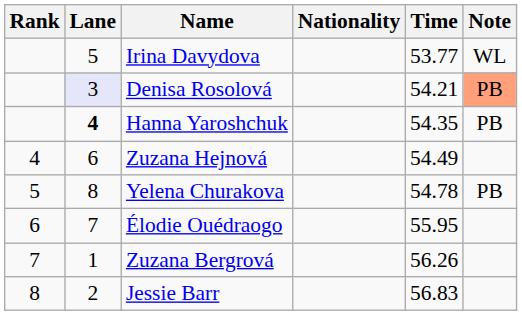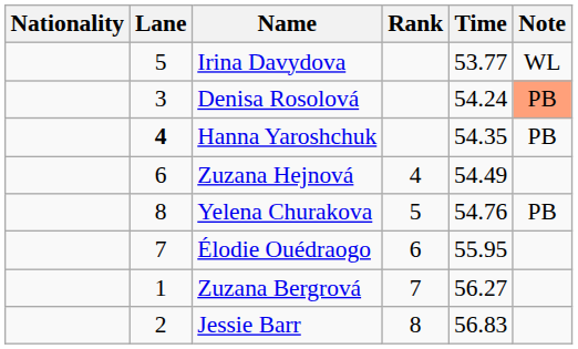 <table class="wikitable sortable" style="text-align:center">
 <tr>
-<th>Rank</th>
+<th>Nationality</th>
 <th>Lane</th>
 <th>Name</th>
-<th>Nationality</th>
+<th>Rank</th>
 <th>Time</th>
 <th>Note</th>
 </tr>
 <tr>
-<td></td>
+<td align=left></td>
 <td>5</td>
 <td align="left"><a href='#'>Irina Davydova</a></td>
-<td align=left></td>
+<td></td>
 <td>53.77</td>
 <td>WL</td>
 </tr>
 <tr>
+<td align=left></td>
+<td>3</td>
+<td align="left"><a href='#'>Denisa Rosolová</a></td>
 <td></td>
-<td style="background: lavender;">3</td>
-<td align="left"><a href='#'>Denisa Rosolová</a></td>
-<td align=left></td>
-<td>54.21</td>
+<td>54.24</td>
 <td style="background: lightsalmon;">PB</td>
 </tr>
 <tr>
-<td></td>
+<td align=left></td>
 <td><strong>4</strong></td>
 <td align="left"><a href='#'>Hanna Yaroshchuk</a></td>
-<td align=left></td>
+<td></td>
 <td>54.35</td>
 <td>PB</td>
 </tr>
 <tr>
-<td>4</td>
+<td align=left></td>
 <td>6</td>
 <td align="left"><a href='#'>Zuzana Hejnová</a></td>
-<td align=left></td>
+<td>4</td>
 <td>54.49</td>
 <td></td>
 </tr>
 <tr>
-<td>5</td>
+<td align=left></td>
 <td>8</td>
 <td align="left"><a href='#'>Yelena Churakova</a></td>
-<td align=left></td>
-<td>54.78</td>
+<td>5</td>
+<td>54.76</td>
 <td>PB</td>
 </tr>
 <tr>
-<td>6</td>
+<td align=left></td>
 <td>7</td>
 <td align="left"><a href='#'>Élodie Ouédraogo</a></td>
-<td align=left></td>
+<td>6</td>
 <td>55.95</td>
 <td></td>
 </tr>
 <tr>
-<td>7</td>
+<td align=left></td>
 <td>1</td>
 <td align="left"><a href='#'>Zuzana Bergrová</a></td>
-<td align=left></td>
-<td>56.26</td>
+<td>7</td>
+<td>56.27</td>
 <td></td>
 </tr>
 <tr>
-<td>8</td>
+<td align=left></td>
 <td>2</td>
 <td align="left"><a href='#'>Jessie Barr</a></td>
-<td align=left></td>
+<td>8</td>
 <td>56.83</td>
 <td></td>
 </tr>
 </table>
